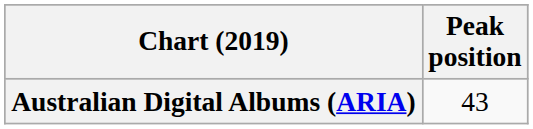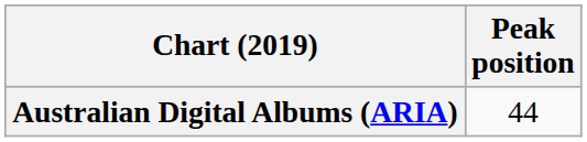 <table class="wikitable plainrowheaders" style="text-align:center">
 <tr>
 <th scope="col">Chart (2019)</th>
 <th scope="col">Peak<br>position</th>
 </tr>
 <tr>
 <th scope="row">Australian Digital Albums (<a href='#'>ARIA</a>)</th>
-<td>43</td>
+<td>44</td>
 </tr>
 </table>
